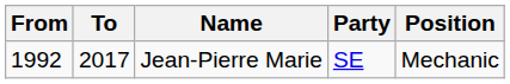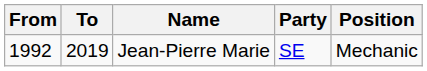 <table class="wikitable">
 <tr>
 <th>From</th>
 <th>To</th>
 <th>Name</th>
 <th>Party</th>
 <th>Position</th>
 </tr>
 <tr>
 <td>1992</td>
-<td>2017</td>
+<td>2019</td>
 <td>Jean-Pierre Marie</td>
 <td><a href='#'>SE</a></td>
 <td>Mechanic</td>
 </tr>
 </table>
